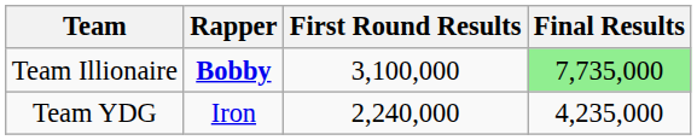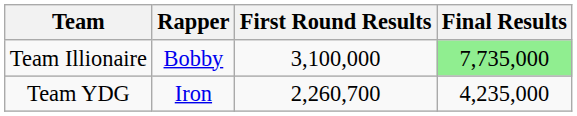 <table class="wikitable" style="text-align:center" border="2">
 <tr>
 <th>Team</th>
 <th>Rapper</th>
 <th>First Round Results</th>
 <th>Final Results</th>
 </tr>
 <tr>
 <td>Team Illionaire</td>
-<td><strong><a href='#'>Bobby</a></strong></td>
+<td><a href='#'>Bobby</a></td>
 <td>3,100,000</td>
 <td style="background: lightgreen;">7,735,000</td>
 </tr>
 <tr>
 <td>Team YDG</td>
 <td><a href='#'>Iron</a></td>
-<td>2,240,000</td>
+<td>2,260,700</td>
 <td>4,235,000</td>
 </tr>
 </table>
